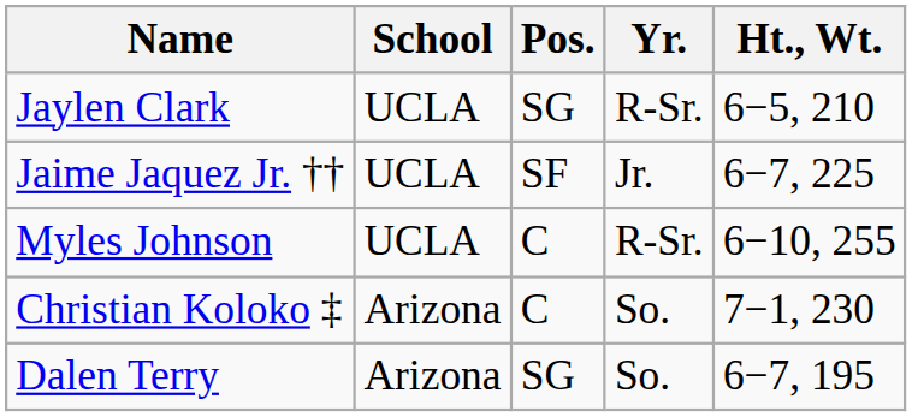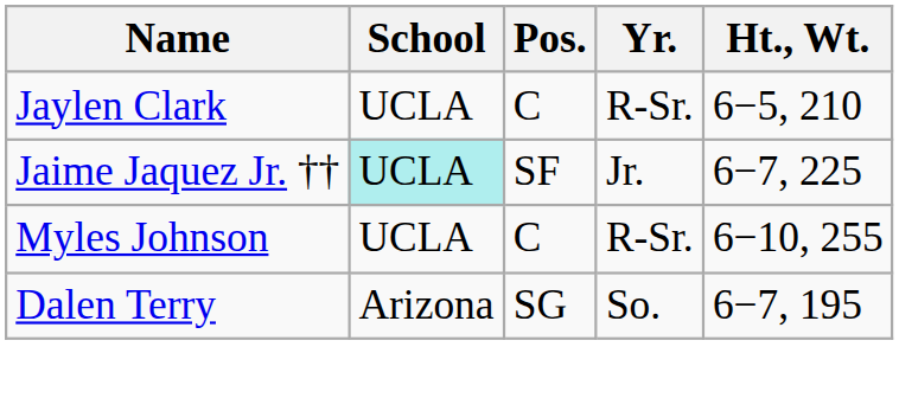 <table class="wikitable">
 <tr>
 <th>Name</th>
 <th>School</th>
 <th>Pos.</th>
 <th>Yr.</th>
 <th>Ht., Wt.</th>
 </tr>
 <tr>
 <td><a href='#'>Jaylen Clark</a></td>
 <td>UCLA</td>
-<td>SG</td>
+<td>C</td>
 <td>R-Sr.</td>
 <td>6−5, 210</td>
 </tr>
 <tr>
 <td><a href='#'>Jaime Jaquez Jr.</a> ††</td>
-<td>UCLA</td>
+<td style="background: paleturquoise;">UCLA</td>
 <td>SF</td>
 <td>Jr.</td>
 <td>6−7, 225</td>
 </tr>
 <tr>
 <td><a href='#'>Myles Johnson</a></td>
 <td>UCLA</td>
 <td>C</td>
 <td>R-Sr.</td>
 <td>6−10, 255</td>
 </tr>
 <tr>
-<td><a href='#'>Christian Koloko</a> ‡</td>
-<td>Arizona</td>
-<td>C</td>
-<td>So.</td>
-<td>7−1, 230</td>
-</tr>
-<tr>
 <td><a href='#'>Dalen Terry</a></td>
 <td>Arizona</td>
 <td>SG</td>
 <td>So.</td>
 <td>6−7, 195</td>
 </tr>
 </table>
